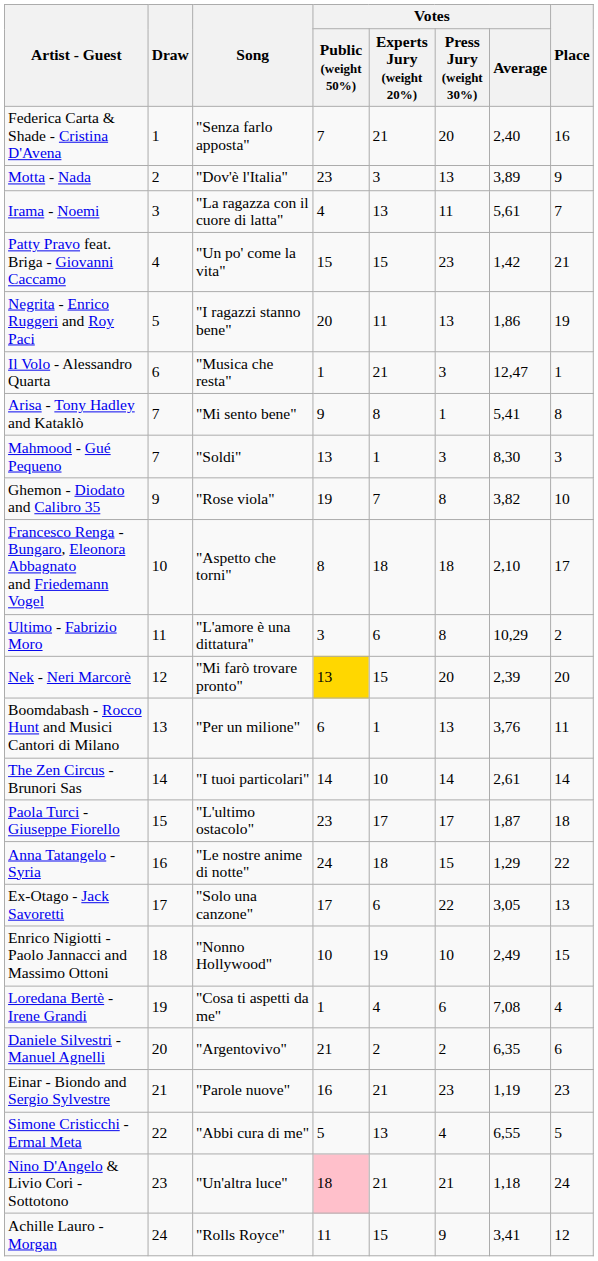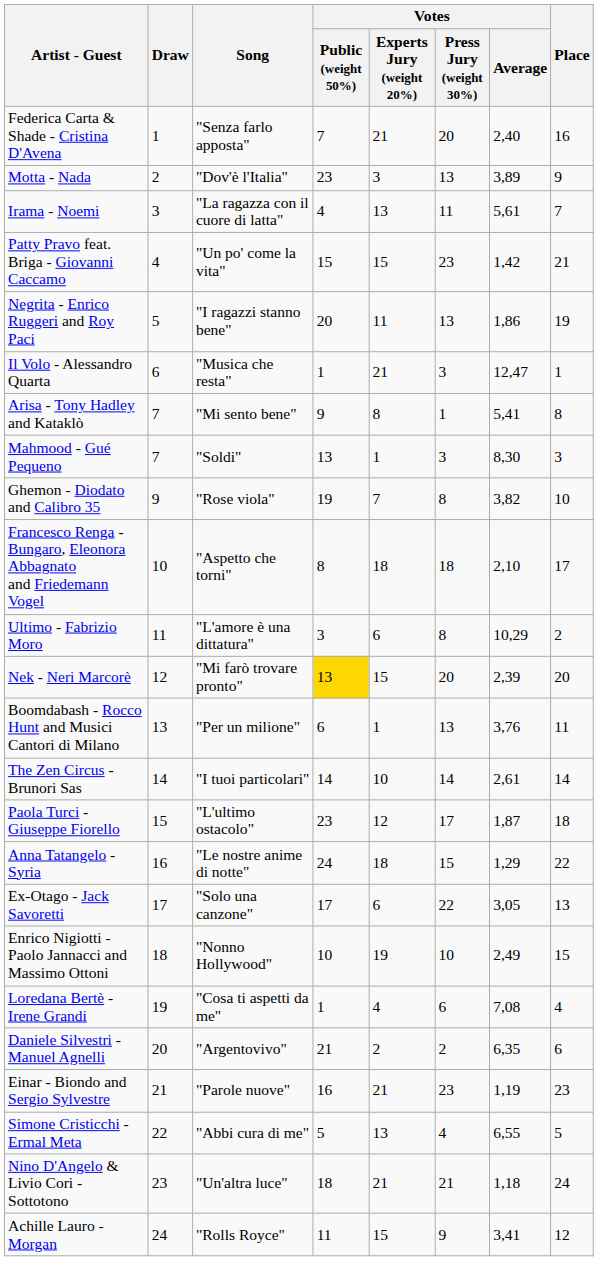 <table class="wikitable sortable">
 <tr>
 <th rowspan="2">Artist - Guest</th>
 <th rowspan="2">Draw</th>
 <th rowspan="2">Song</th>
 <th colspan="4" class="unsortable">Votes</th>
 <th rowspan="2">Place</th>
 </tr>
 <tr>
 <th>Public<br><small>(weight 50%)</small></th>
 <th>Experts Jury<br><small>(weight 20%)</small></th>
 <th>Press Jury<br><small>(weight 30%)</small></th>
 <th>Average</th>
 </tr>
 <tr>
 <td>Federica Carta & Shade - <a href='#'>Cristina D'Avena</a></td>
 <td>1</td>
 <td>"Senza farlo apposta"</td>
 <td>7</td>
 <td>21</td>
 <td>20</td>
 <td>2,40</td>
 <td>16</td>
 </tr>
 <tr>
 <td><a href='#'>Motta</a> - <a href='#'>Nada</a></td>
 <td>2</td>
 <td>"Dov'è l'Italia"</td>
 <td>23</td>
 <td>3</td>
 <td>13</td>
 <td>3,89</td>
 <td>9</td>
 </tr>
 <tr>
 <td><a href='#'>Irama</a> - <a href='#'>Noemi</a></td>
 <td>3</td>
 <td>"La ragazza con il cuore di latta"</td>
 <td>4</td>
 <td>13</td>
 <td>11</td>
 <td>5,61</td>
 <td>7</td>
 </tr>
 <tr>
 <td><a href='#'>Patty Pravo</a> feat. Briga - <a href='#'>Giovanni Caccamo</a></td>
 <td>4</td>
 <td>"Un po' come la vita"</td>
 <td>15</td>
 <td>15</td>
 <td>23</td>
 <td>1,42</td>
 <td>21</td>
 </tr>
 <tr>
 <td><a href='#'>Negrita</a> - <a href='#'>Enrico Ruggeri</a> and <a href='#'>Roy Paci</a></td>
 <td>5</td>
 <td>"I ragazzi stanno bene"</td>
 <td>20</td>
 <td>11</td>
 <td>13</td>
 <td>1,86</td>
 <td>19</td>
 </tr>
 <tr>
 <td><a href='#'>Il Volo</a> - Alessandro Quarta</td>
 <td>6</td>
 <td>"Musica che resta"</td>
 <td>1</td>
 <td>21</td>
 <td>3</td>
 <td>12,47</td>
 <td>1</td>
 </tr>
 <tr>
 <td><a href='#'>Arisa</a> - <a href='#'>Tony Hadley</a> and Kataklò</td>
 <td>7</td>
 <td>"Mi sento bene"</td>
 <td>9</td>
 <td>8</td>
 <td>1</td>
 <td>5,41</td>
 <td>8</td>
 </tr>
 <tr>
 <td><a href='#'>Mahmood</a> - <a href='#'>Gué Pequeno</a></td>
 <td>7</td>
 <td>"Soldi"</td>
 <td>13</td>
 <td>1</td>
 <td>3</td>
 <td>8,30</td>
 <td>3</td>
 </tr>
 <tr>
 <td>Ghemon - <a href='#'>Diodato</a> and <a href='#'>Calibro 35</a></td>
 <td>9</td>
 <td>"Rose viola"</td>
 <td>19</td>
 <td>7</td>
 <td>8</td>
 <td>3,82</td>
 <td>10</td>
 </tr>
 <tr>
 <td><a href='#'>Francesco Renga</a> - <a href='#'>Bungaro</a>, <a href='#'>Eleonora Abbagnato</a><br>and <a href='#'>Friedemann Vogel</a></td>
 <td>10</td>
 <td>"Aspetto che torni"</td>
 <td>8</td>
 <td>18</td>
 <td>18</td>
 <td>2,10</td>
 <td>17</td>
 </tr>
 <tr>
 <td><a href='#'>Ultimo</a> - <a href='#'>Fabrizio Moro</a></td>
 <td>11</td>
 <td>"L'amore è una dittatura"</td>
 <td>3</td>
 <td>6</td>
 <td>8</td>
 <td>10,29</td>
 <td>2</td>
 </tr>
 <tr>
 <td><a href='#'>Nek</a> - <a href='#'>Neri Marcorè</a></td>
 <td>12</td>
 <td>"Mi farò trovare pronto"</td>
 <td style="background: gold;">13</td>
 <td>15</td>
 <td>20</td>
 <td>2,39</td>
 <td>20</td>
 </tr>
 <tr>
 <td>Boomdabash - <a href='#'>Rocco Hunt</a> and Musici Cantori di Milano</td>
 <td>13</td>
 <td>"Per un milione"</td>
 <td>6</td>
 <td>1</td>
 <td>13</td>
 <td>3,76</td>
 <td>11</td>
 </tr>
 <tr>
 <td><a href='#'>The Zen Circus</a> - Brunori Sas</td>
 <td>14</td>
 <td>"I tuoi particolari"</td>
 <td>14</td>
 <td>10</td>
 <td>14</td>
 <td>2,61</td>
 <td>14</td>
 </tr>
 <tr>
 <td><a href='#'>Paola Turci</a> -  <a href='#'>Giuseppe Fiorello</a></td>
 <td>15</td>
 <td>"L'ultimo ostacolo"</td>
 <td>23</td>
-<td>17</td>
+<td>12</td>
 <td>17</td>
 <td>1,87</td>
 <td>18</td>
 </tr>
 <tr>
 <td><a href='#'>Anna Tatangelo</a> - <a href='#'>Syria</a></td>
 <td>16</td>
 <td>"Le nostre anime di notte"</td>
 <td>24</td>
 <td>18</td>
 <td>15</td>
 <td>1,29</td>
 <td>22</td>
 </tr>
 <tr>
 <td>Ex-Otago - <a href='#'>Jack Savoretti</a></td>
 <td>17</td>
 <td>"Solo una canzone"</td>
 <td>17</td>
 <td>6</td>
 <td>22</td>
 <td>3,05</td>
 <td>13</td>
 </tr>
 <tr>
 <td>Enrico Nigiotti - Paolo Jannacci and Massimo Ottoni</td>
 <td>18</td>
 <td>"Nonno Hollywood"</td>
 <td>10</td>
 <td>19</td>
 <td>10</td>
 <td>2,49</td>
 <td>15</td>
 </tr>
 <tr>
 <td><a href='#'>Loredana Bertè</a> - <a href='#'>Irene Grandi</a></td>
 <td>19</td>
 <td>"Cosa ti aspetti da me"</td>
 <td>1</td>
 <td>4</td>
 <td>6</td>
 <td>7,08</td>
 <td>4</td>
 </tr>
 <tr>
 <td><a href='#'>Daniele Silvestri</a> - <a href='#'>Manuel Agnelli</a></td>
 <td>20</td>
 <td>"Argentovivo"</td>
 <td>21</td>
 <td>2</td>
 <td>2</td>
 <td>6,35</td>
 <td>6</td>
 </tr>
 <tr>
 <td>Einar - Biondo and <a href='#'>Sergio Sylvestre</a></td>
 <td>21</td>
 <td>"Parole nuove"</td>
 <td>16</td>
 <td>21</td>
 <td>23</td>
 <td>1,19</td>
 <td>23</td>
 </tr>
 <tr>
 <td><a href='#'>Simone Cristicchi</a> - <a href='#'>Ermal Meta</a></td>
 <td>22</td>
 <td>"Abbi cura di me"</td>
 <td>5</td>
 <td>13</td>
 <td>4</td>
 <td>6,55</td>
 <td>5</td>
 </tr>
 <tr>
 <td><a href='#'>Nino D'Angelo</a> & Livio Cori - Sottotono</td>
 <td>23</td>
 <td>"Un'altra luce"</td>
-<td style="background: pink;">18</td>
+<td>18</td>
 <td>21</td>
 <td>21</td>
 <td>1,18</td>
 <td>24</td>
 </tr>
 <tr>
 <td>Achille Lauro - <a href='#'>Morgan</a></td>
 <td>24</td>
 <td>"Rolls Royce"</td>
 <td>11</td>
 <td>15</td>
 <td>9</td>
 <td>3,41</td>
 <td>12</td>
 </tr>
 </table>
